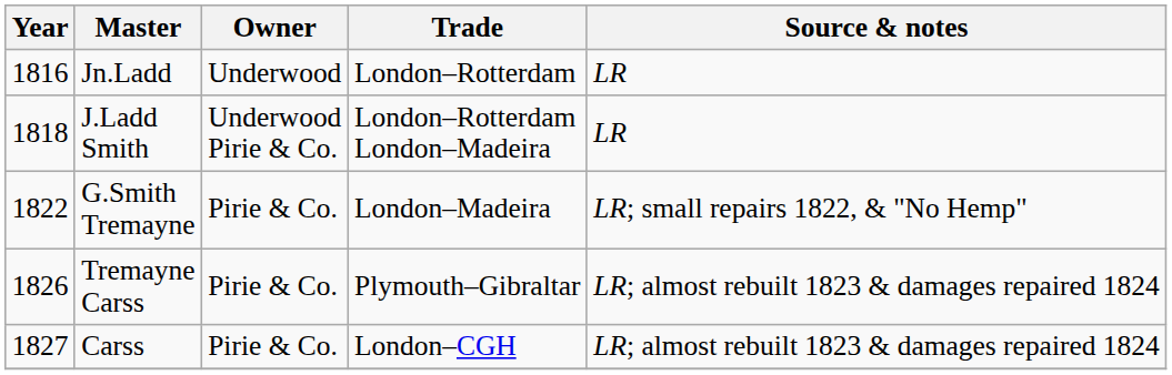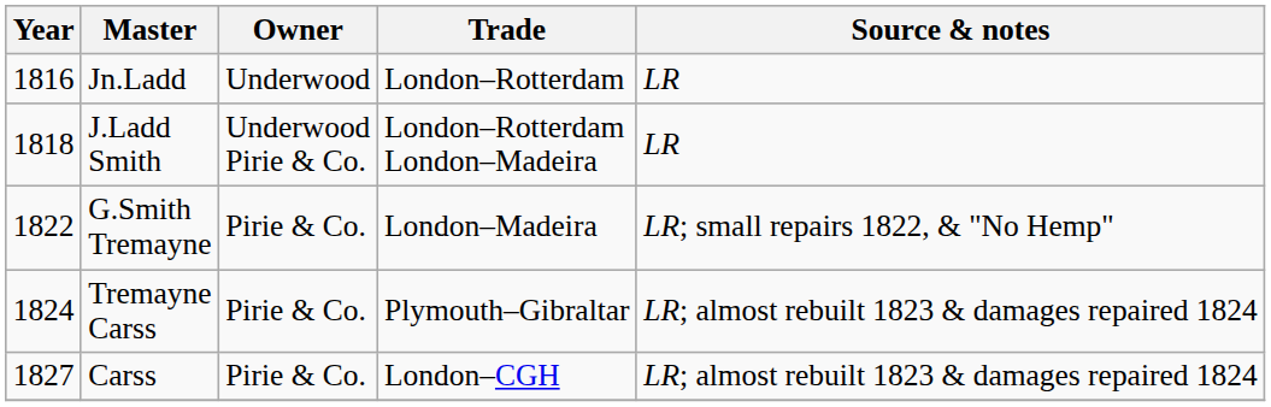 <table class=" wikitable">
 <tr>
 <th>Year</th>
 <th>Master</th>
 <th>Owner</th>
 <th>Trade</th>
 <th>Source & notes</th>
 </tr>
 <tr>
 <td>1816</td>
 <td>Jn.Ladd</td>
 <td>Underwood</td>
 <td>London–Rotterdam</td>
 <td><em>LR</em></td>
 </tr>
 <tr>
 <td>1818</td>
 <td>J.Ladd<br>Smith</td>
 <td>Underwood<br>Pirie & Co.</td>
 <td>London–Rotterdam<br>London–Madeira</td>
 <td><em>LR</em></td>
 </tr>
 <tr>
 <td>1822</td>
 <td>G.Smith<br>Tremayne</td>
 <td>Pirie & Co.</td>
 <td>London–Madeira</td>
 <td><em>LR</em>; small repairs 1822, & "No Hemp"</td>
 </tr>
 <tr>
-<td>1826</td>
+<td>1824</td>
 <td>Tremayne<br>Carss</td>
 <td>Pirie & Co.</td>
 <td>Plymouth–Gibraltar</td>
 <td><em>LR</em>; almost rebuilt 1823 & damages repaired 1824</td>
 </tr>
 <tr>
 <td>1827</td>
 <td>Carss</td>
 <td>Pirie & Co.</td>
 <td>London–<a href='#'>CGH</a></td>
 <td><em>LR</em>; almost rebuilt 1823 & damages repaired 1824</td>
 </tr>
 <tr>
 </tr>
 </table>
